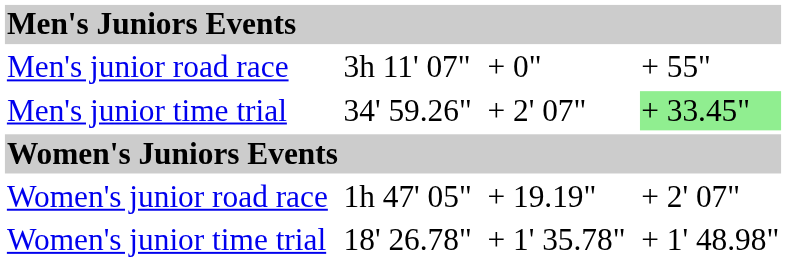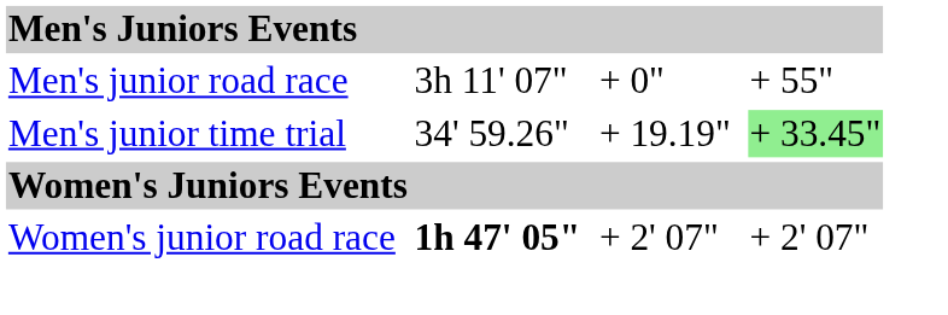 <table>
 <tr style="background:#ccc;">
 <td colspan=7><strong>Men's Juniors Events</strong></td>
 </tr>
 <tr>
 <td {{nowrap><a href='#'>Men's junior road race</a><br></td>
 <td></td>
 <td>3h 11' 07"</td>
 <td></td>
 <td>+ 0"</td>
 <td></td>
 <td>+ 55"</td>
 </tr>
 <tr>
 <td {{nowrap><a href='#'>Men's junior time trial</a><br></td>
 <td></td>
 <td>34' 59.26"</td>
 <td></td>
-<td>+ 2' 07"</td>
+<td>+ 19.19"</td>
 <td></td>
 <td style="background: lightgreen;">+ 33.45"</td>
 </tr>
 <tr style="background:#ccc;">
 <td colspan=7><strong>Women's Juniors Events</strong></td>
 </tr>
 <tr>
 <td {{nowrap><a href='#'>Women's junior road race</a><br></td>
 <td></td>
-<td>1h 47' 05"</td>
+<td><strong>1h 47' 05"</strong></td>
 <td></td>
-<td>+ 19.19"</td>
+<td>+ 2' 07"</td>
 <td></td>
 <td>+ 2' 07"</td>
 </tr>
-<tr>
-<td {{nowrap><a href='#'>Women's junior time trial</a><br></td>
-<td></td>
-<td>18' 26.78"</td>
-<td></td>
-<td>+ 1' 35.78"</td>
-<td></td>
-<td>+ 1' 48.98"</td>
-</tr>
 </table>
